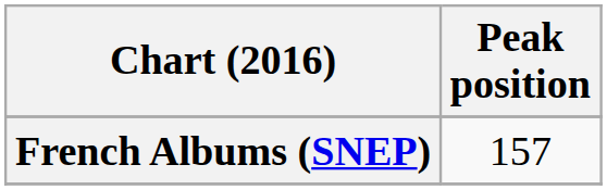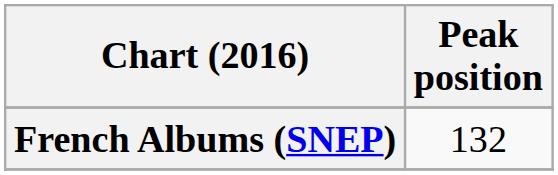 <table class="wikitable sortable plainrowheaders" style="text-align:center">
 <tr>
 <th scope="col">Chart (2016)</th>
 <th scope="col">Peak<br> position</th>
 </tr>
 <tr>
 </tr>
 <tr>
 </tr>
 <tr>
 <th scope="row">French Albums (<a href='#'>SNEP</a>)</th>
-<td>157</td>
+<td>132</td>
 </tr>
 <tr>
 </tr>
 <tr>
 </tr>
 <tr>
 </tr>
 <tr>
 </tr>
 <tr>
 </tr>
 </table>
